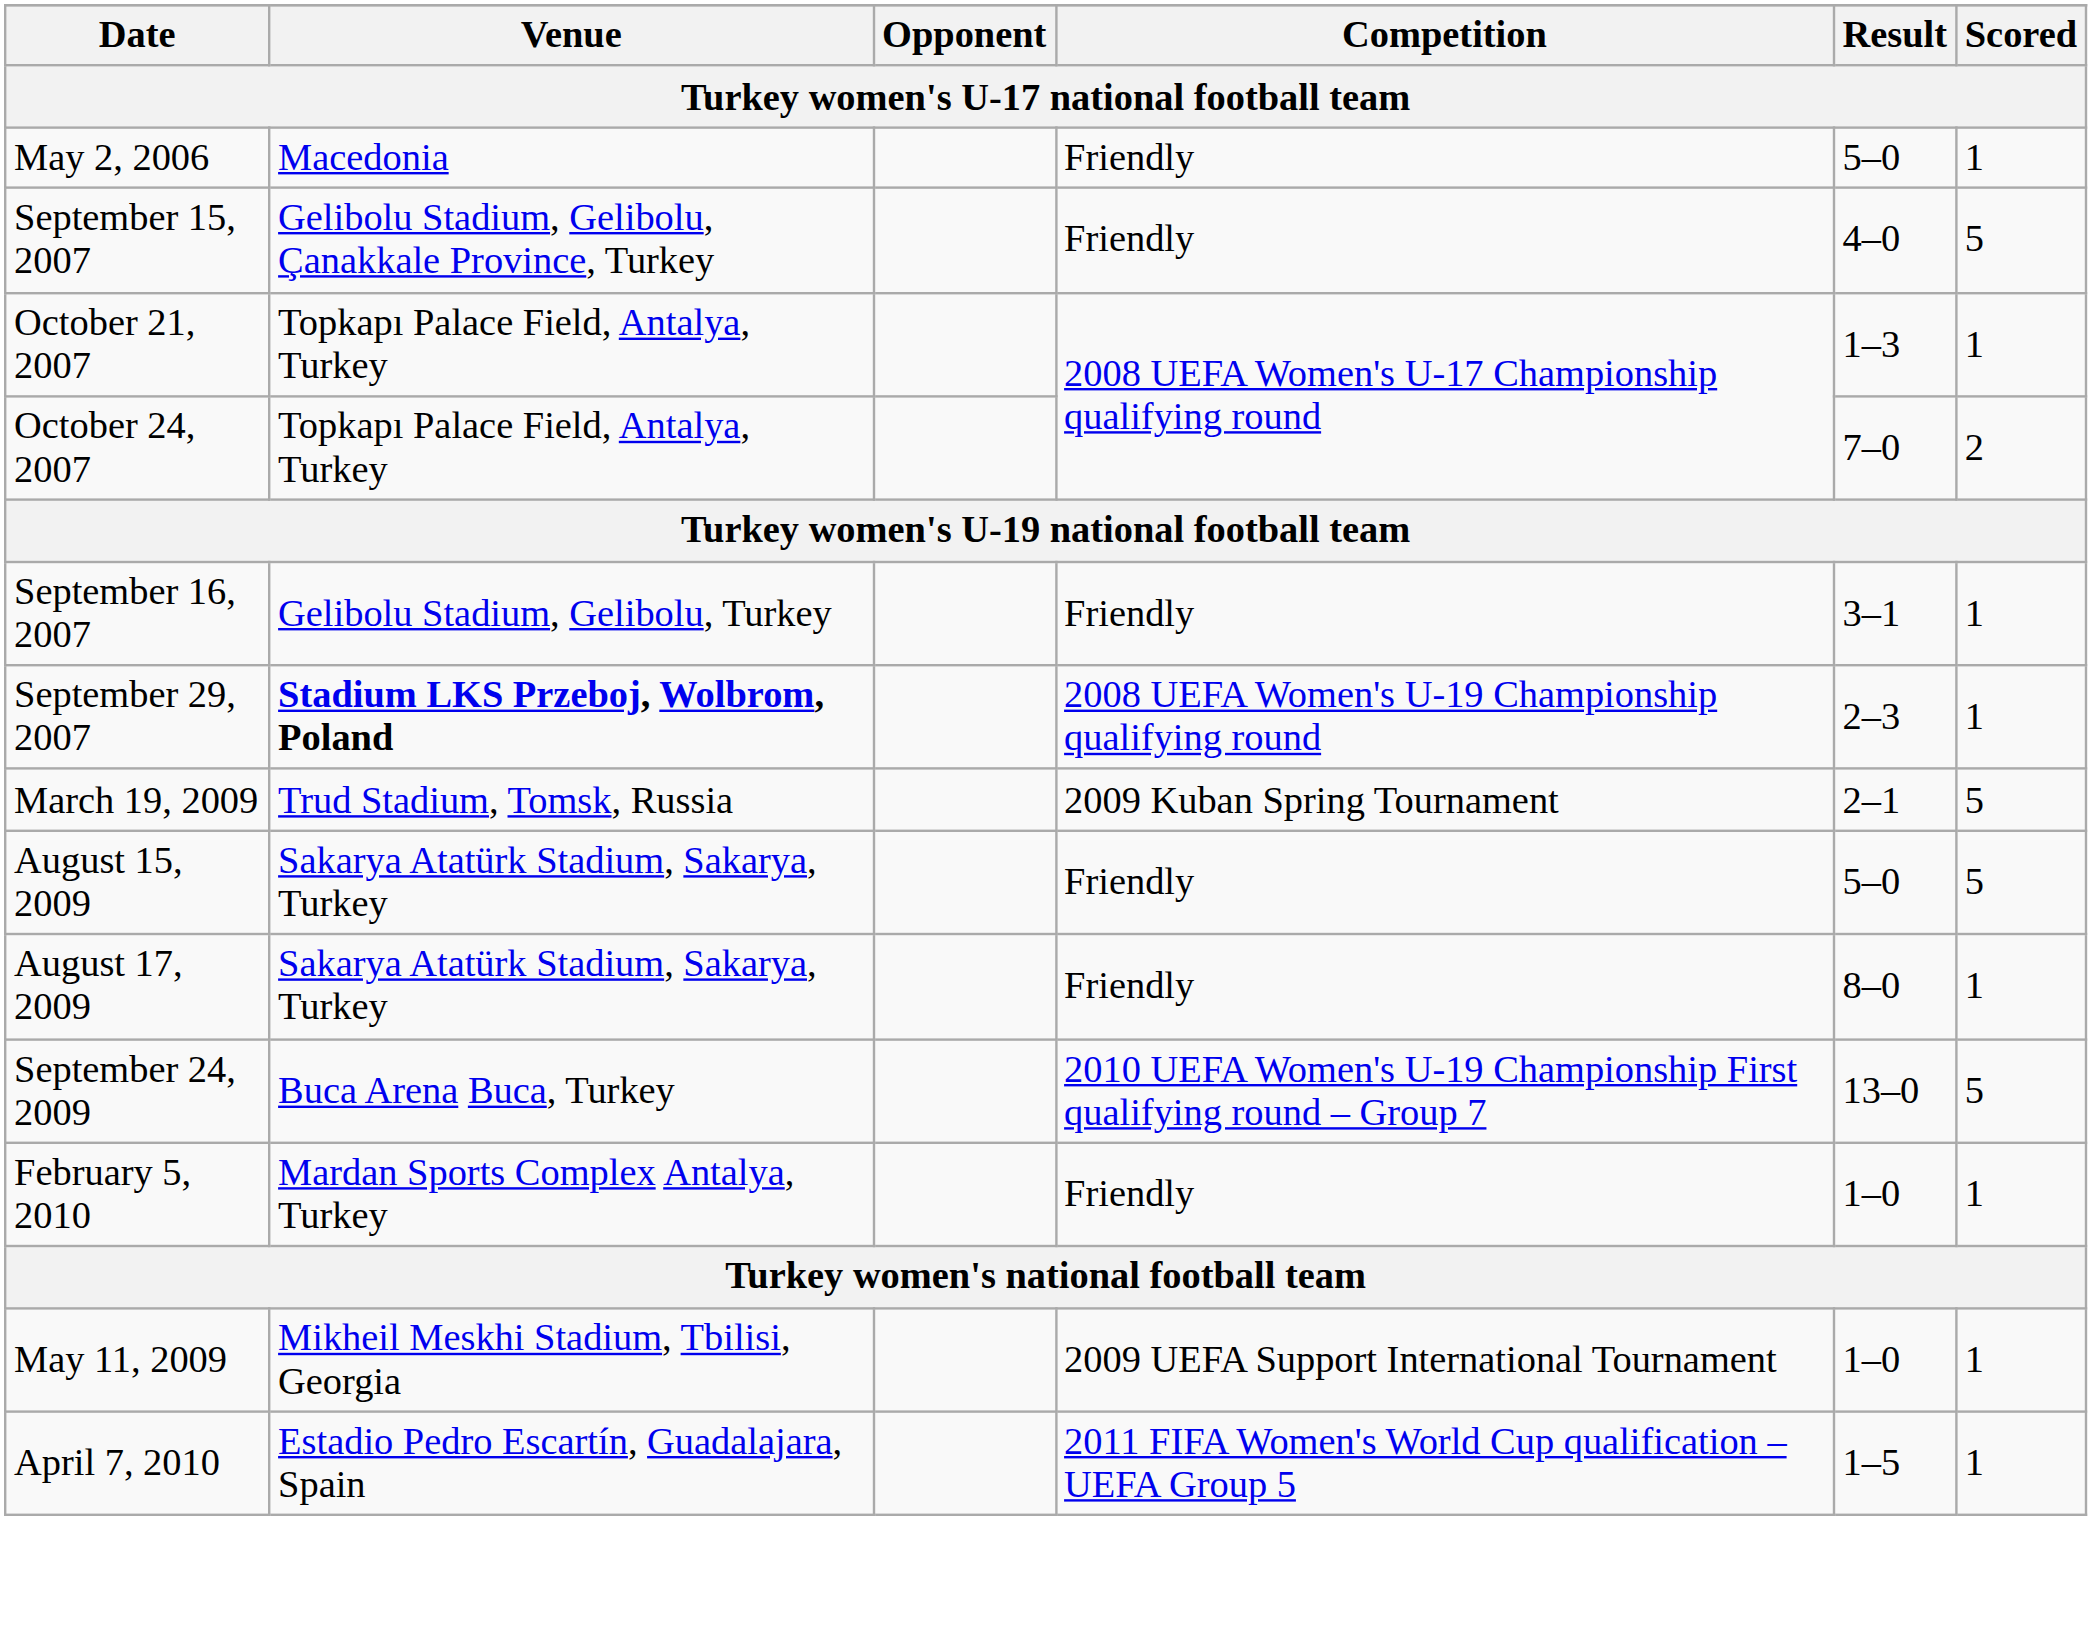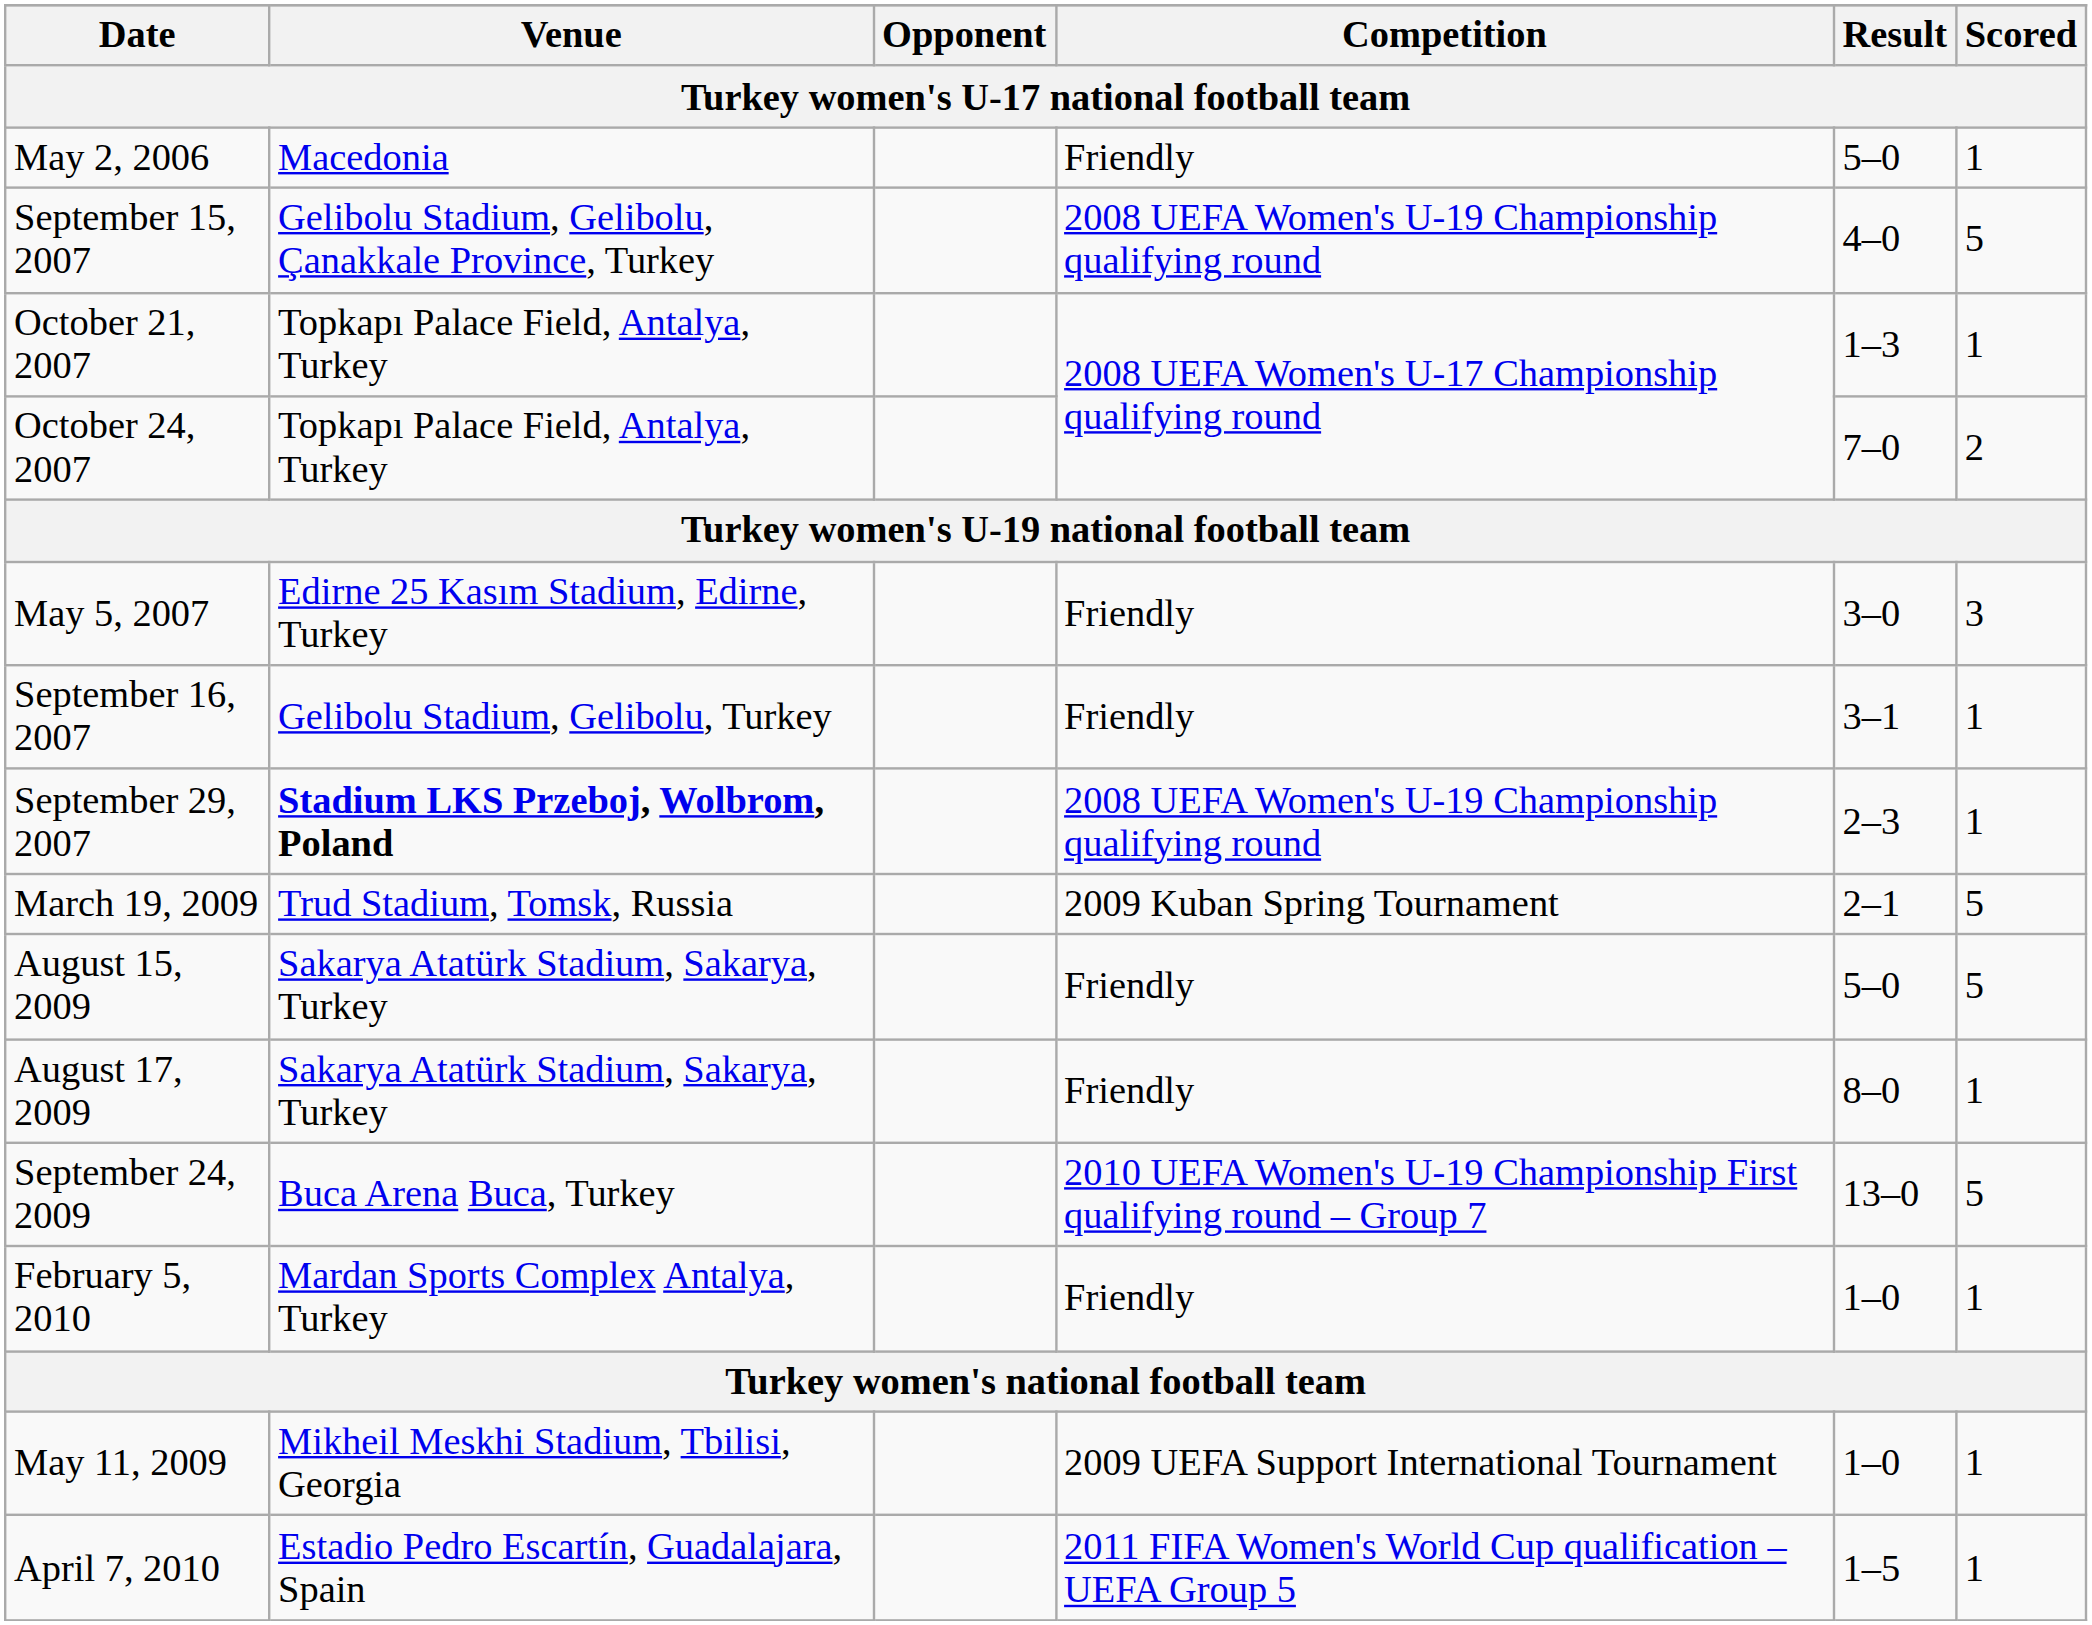 <table class=wikitable>
 <tr>
 </tr>
 <tr>
 <th>Date</th>
 <th>Venue</th>
 <th>Opponent</th>
 <th>Competition</th>
 <th>Result</th>
 <th>Scored</th>
 </tr>
 <tr>
 <th colspan=6>Turkey women's U-17 national football team</th>
 </tr>
 <tr>
 <td>May 2, 2006</td>
 <td><a href='#'>Macedonia</a></td>
 <td></td>
 <td>Friendly</td>
 <td>5–0</td>
 <td>1</td>
 </tr>
 <tr>
 <td>September 15, 2007</td>
 <td><a href='#'>Gelibolu Stadium</a>, <a href='#'>Gelibolu</a>, <a href='#'>Çanakkale Province</a>, Turkey</td>
 <td></td>
-<td>Friendly</td>
+<td><a href='#'>2008 UEFA Women's U-19 Championship qualifying round</a></td>
 <td>4–0</td>
 <td>5</td>
 </tr>
 <tr>
 <td>October 21, 2007</td>
 <td>Topkapı Palace Field, <a href='#'>Antalya</a>, Turkey</td>
 <td></td>
 <td rowspan=2><a href='#'>2008 UEFA Women's U-17 Championship qualifying round</a></td>
 <td>1–3</td>
 <td>1</td>
 </tr>
 <tr>
 <td>October 24, 2007</td>
 <td>Topkapı Palace Field, <a href='#'>Antalya</a>, Turkey</td>
 <td></td>
 <td>7–0</td>
 <td>2</td>
 </tr>
 <tr>
 <th colspan=6>Turkey women's U-19 national football team</th>
+</tr>
+<tr>
+<td>May 5, 2007</td>
+<td><a href='#'>Edirne 25 Kasım Stadium</a>, <a href='#'>Edirne</a>, Turkey</td>
+<td></td>
+<td>Friendly</td>
+<td>3–0</td>
+<td>3</td>
 </tr>
 <tr>
 <td>September 16, 2007</td>
 <td><a href='#'>Gelibolu Stadium</a>, <a href='#'>Gelibolu</a>, Turkey</td>
 <td></td>
 <td>Friendly</td>
 <td>3–1</td>
 <td>1</td>
 </tr>
 <tr>
 <td>September 29, 2007</td>
 <td><strong><a href='#'>Stadium LKS Przeboj</a>, <a href='#'>Wolbrom</a>, Poland</strong></td>
 <td></td>
 <td><a href='#'>2008 UEFA Women's U-19 Championship qualifying round</a></td>
 <td>2–3</td>
 <td>1</td>
 </tr>
 <tr>
 <td>March 19, 2009</td>
 <td><a href='#'>Trud Stadium</a>, <a href='#'>Tomsk</a>, Russia</td>
 <td></td>
 <td>2009 Kuban Spring Tournament</td>
 <td>2–1</td>
 <td>5</td>
 </tr>
 <tr>
 <td>August 15, 2009</td>
 <td><a href='#'>Sakarya Atatürk Stadium</a>, <a href='#'>Sakarya</a>, Turkey</td>
 <td></td>
 <td>Friendly</td>
 <td>5–0</td>
 <td>5</td>
 </tr>
 <tr>
 <td>August 17, 2009</td>
 <td><a href='#'>Sakarya Atatürk Stadium</a>, <a href='#'>Sakarya</a>, Turkey</td>
 <td></td>
 <td>Friendly</td>
 <td>8–0</td>
 <td>1</td>
 </tr>
 <tr>
 <td>September 24, 2009</td>
 <td><a href='#'>Buca Arena</a> <a href='#'>Buca</a>, Turkey</td>
 <td></td>
 <td><a href='#'>2010 UEFA Women's U-19 Championship First qualifying round – Group 7</a></td>
 <td>13–0</td>
 <td>5</td>
 </tr>
 <tr>
 <td>February 5, 2010</td>
 <td><a href='#'>Mardan Sports Complex</a> <a href='#'>Antalya</a>, Turkey</td>
 <td></td>
 <td>Friendly</td>
 <td>1–0</td>
 <td>1</td>
 </tr>
 <tr>
 <th colspan=6>Turkey women's national football team</th>
 </tr>
 <tr>
 <td>May 11, 2009</td>
 <td><a href='#'>Mikheil Meskhi Stadium</a>, <a href='#'>Tbilisi</a>, Georgia</td>
 <td></td>
 <td>2009 UEFA Support International Tournament</td>
 <td>1–0</td>
 <td>1</td>
 </tr>
 <tr>
 <td>April 7, 2010</td>
 <td><a href='#'>Estadio Pedro Escartín</a>, <a href='#'>Guadalajara</a>, Spain</td>
 <td></td>
 <td><a href='#'>2011 FIFA Women's World Cup qualification – UEFA Group 5</a></td>
 <td>1–5</td>
 <td>1</td>
 </tr>
 </table>
